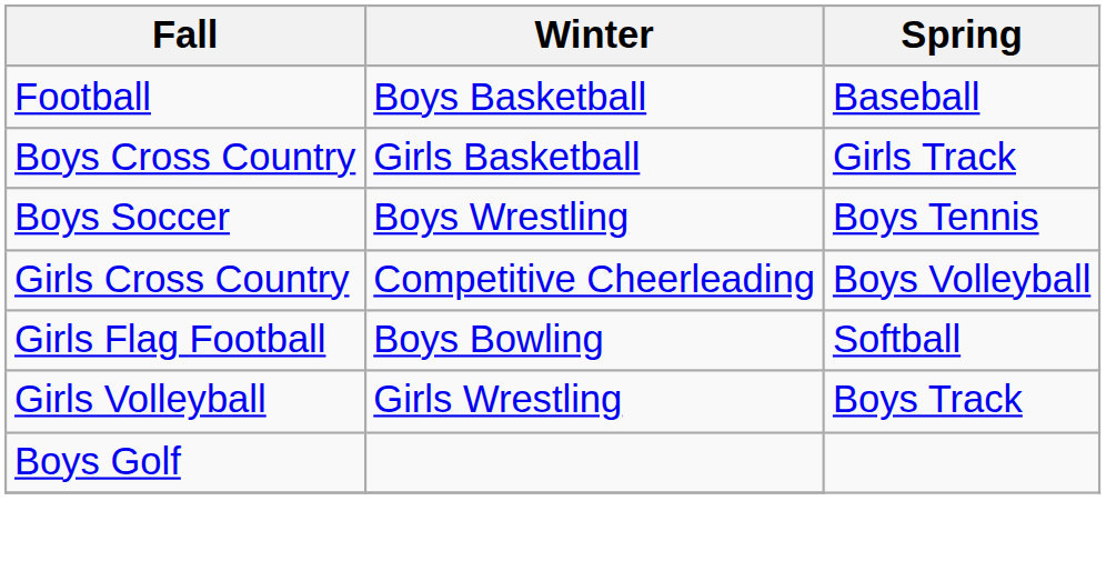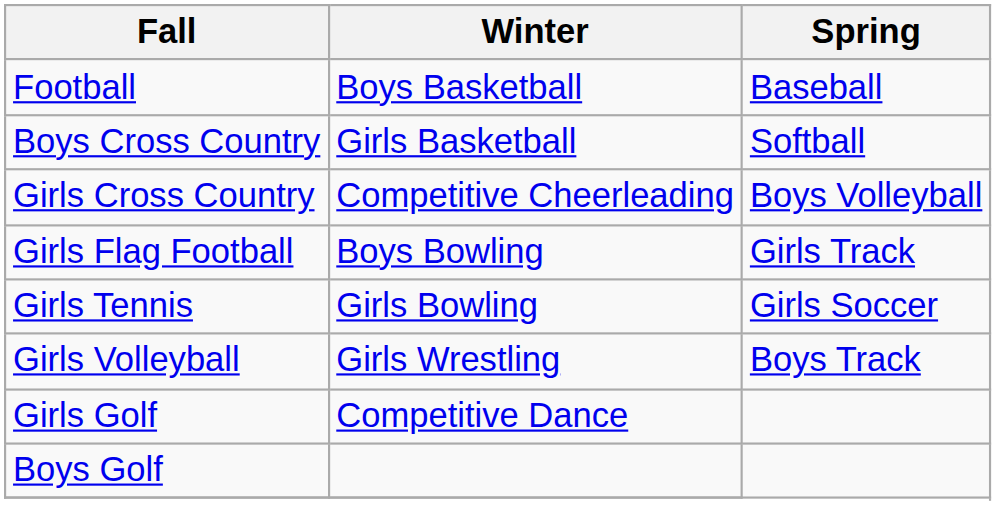 <table class="wikitable">
 <tr>
 <th>Fall</th>
 <th>Winter</th>
 <th>Spring</th>
 </tr>
 <tr>
 <td><a href='#'>Football</a></td>
 <td><a href='#'>Boys Basketball</a></td>
 <td><a href='#'>Baseball</a></td>
 </tr>
 <tr>
 <td><a href='#'>Boys Cross Country</a></td>
 <td><a href='#'>Girls Basketball</a></td>
-<td><a href='#'>Girls Track</a></td>
-</tr>
-<tr>
-<td><a href='#'>Boys Soccer</a></td>
-<td><a href='#'>Boys Wrestling</a></td>
-<td><a href='#'>Boys Tennis</a></td>
+<td><a href='#'>Softball</a></td>
 </tr>
 <tr>
 <td><a href='#'>Girls Cross Country</a></td>
 <td><a href='#'>Competitive Cheerleading</a></td>
 <td><a href='#'>Boys Volleyball</a></td>
 </tr>
 <tr>
 <td><a href='#'>Girls Flag Football</a></td>
 <td><a href='#'>Boys Bowling</a></td>
-<td><a href='#'>Softball</a></td>
+<td><a href='#'>Girls Track</a></td>
+</tr>
+<tr>
+<td><a href='#'>Girls Tennis</a></td>
+<td><a href='#'>Girls Bowling</a></td>
+<td><a href='#'>Girls Soccer</a></td>
 </tr>
 <tr>
 <td><a href='#'>Girls Volleyball</a></td>
 <td><a href='#'>Girls Wrestling</a></td>
 <td><a href='#'>Boys Track</a></td>
+</tr>
+<tr>
+<td><a href='#'>Girls Golf</a></td>
+<td><a href='#'>Competitive Dance</a></td>
+<td></td>
 </tr>
 <tr>
 <td><a href='#'>Boys Golf</a></td>
 <td></td>
 </tr>
 <tr>
 </tr>
 </table>
